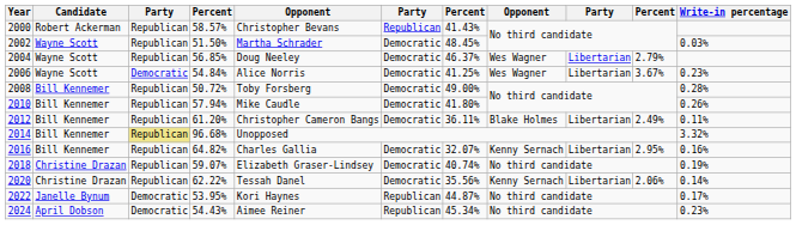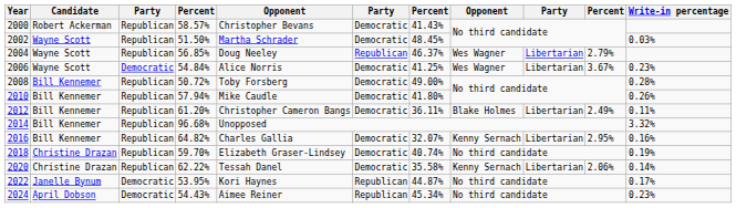 <table class="wikitable sortable" style="margin:0.5em auto; font-size:95%;">
 <tr>
 <th>Year</th>
 <th>Candidate</th>
 <th>Party</th>
 <th>Percent</th>
 <th>Opponent</th>
 <th>Party</th>
 <th>Percent</th>
 <th>Opponent</th>
 <th>Party</th>
 <th>Percent</th>
 <th><a href='#'>Write-in</a> percentage</th>
 </tr>
 <tr>
 <td>2000</td>
 <td>Robert Ackerman</td>
 <td>Republican</td>
 <td>58.57%</td>
 <td>Christopher Bevans</td>
-<td><a href='#'>Republican</a></td>
+<td>Democratic</td>
 <td>41.43%</td>
 <td colspan="3" rowspan="2">No third candidate</td>
 </tr>
 <tr>
 <td>2002</td>
 <td><a href='#'>Wayne Scott</a></td>
 <td>Republican</td>
 <td>51.50%</td>
 <td><a href='#'>Martha Schrader</a></td>
 <td>Democratic</td>
 <td>48.45%</td>
 <td>0.03%</td>
 </tr>
 <tr>
 <td>2004</td>
 <td>Wayne Scott</td>
 <td>Republican</td>
 <td>56.85%</td>
 <td>Doug Neeley</td>
-<td>Democratic</td>
+<td><a href='#'>Republican</a></td>
 <td>46.37%</td>
 <td>Wes Wagner</td>
 <td><a href='#'>Libertarian</a></td>
 <td>2.79%</td>
 <td></td>
 </tr>
 <tr>
 <td>2006</td>
 <td>Wayne Scott</td>
 <td><a href='#'>Democratic</a></td>
 <td>54.84%</td>
 <td>Alice Norris</td>
 <td>Democratic</td>
 <td>41.25%</td>
 <td>Wes Wagner</td>
 <td>Libertarian</td>
 <td>3.67%</td>
 <td>0.23%</td>
 </tr>
 <tr>
 <td>2008</td>
 <td><a href='#'>Bill Kennemer</a></td>
 <td>Republican</td>
 <td>50.72%</td>
 <td>Toby Forsberg</td>
 <td>Democratic</td>
 <td>49.00%</td>
 <td colspan="3" rowspan="2">No third candidate</td>
 <td>0.28%</td>
 </tr>
 <tr>
 <td><a href='#'>2010</a></td>
 <td>Bill Kennemer</td>
 <td>Republican</td>
 <td>57.94%</td>
 <td>Mike Caudle</td>
 <td>Democratic</td>
 <td>41.80%</td>
 <td>0.26%</td>
 </tr>
 <tr>
 <td><a href='#'>2012</a></td>
 <td>Bill Kennemer</td>
 <td>Republican</td>
 <td>61.20%</td>
 <td>Christopher Cameron Bangs</td>
 <td>Democratic</td>
 <td>36.11%</td>
 <td>Blake Holmes</td>
 <td>Libertarian</td>
 <td>2.49%</td>
 <td>0.11%</td>
 </tr>
 <tr>
 <td><a href='#'>2014</a></td>
 <td>Bill Kennemer</td>
-<td style="background: khaki;">Republican</td>
+<td>Republican</td>
 <td>96.68%</td>
 <td colspan="6">Unopposed</td>
 <td>3.32%</td>
 </tr>
 <tr>
 <td><a href='#'>2016</a></td>
 <td>Bill Kennemer</td>
 <td>Republican</td>
 <td>64.82%</td>
 <td>Charles Gallia</td>
 <td>Democratic</td>
 <td>32.07%</td>
 <td>Kenny Sernach</td>
 <td>Libertarian</td>
 <td>2.95%</td>
 <td>0.16%</td>
 </tr>
 <tr>
 <td><a href='#'>2018</a></td>
 <td><a href='#'>Christine Drazan</a></td>
 <td>Republican</td>
-<td>59.07%</td>
+<td>59.70%</td>
 <td>Elizabeth Graser-Lindsey</td>
 <td>Democratic</td>
 <td>40.74%</td>
 <td colspan="3">No third candidate</td>
 <td>0.19%</td>
 </tr>
 <tr>
 <td><a href='#'>2020</a></td>
 <td>Christine Drazan</td>
 <td>Republican</td>
 <td>62.22%</td>
 <td>Tessah Danel</td>
 <td>Democratic</td>
-<td>35.56%</td>
+<td>35.58%</td>
 <td>Kenny Sernach</td>
 <td>Libertarian</td>
 <td>2.06%</td>
 <td>0.14%</td>
 </tr>
 <tr>
 <td><a href='#'>2022</a></td>
 <td><a href='#'>Janelle Bynum</a></td>
 <td>Democratic</td>
 <td>53.95%</td>
 <td>Kori Haynes</td>
 <td>Republican</td>
 <td>44.87%</td>
 <td colspan="3">No third candidate</td>
 <td>0.17%</td>
 </tr>
 <tr>
 <td><a href='#'>2024</a></td>
 <td><a href='#'>April Dobson</a></td>
 <td>Democratic</td>
 <td>54.43%</td>
 <td>Aimee Reiner</td>
 <td>Republican</td>
 <td>45.34%</td>
 <td colspan="3">No third candidate</td>
 <td>0.23%</td>
 </tr>
 </table>
